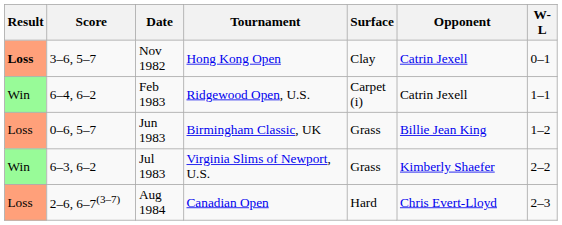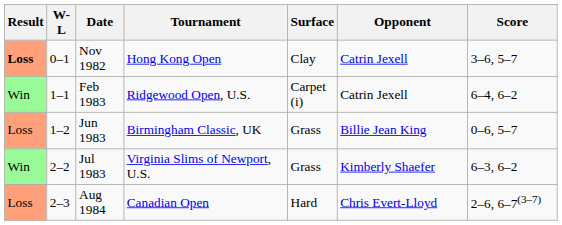 <table class="sortable wikitable">
 <tr>
 <th>Result</th>
-<th style="width:100px" class="unsortable">Score</th>
+<th style="width:28px" class="unsortable">W-L</th>
 <th style="width:50px">Date</th>
 <th style="width:190px">Tournament</th>
 <th style="width:50px">Surface</th>
 <th style="width:150px">Opponent</th>
-<th style="width:28px" class="unsortable">W-L</th>
+<th style="width:100px" class="unsortable">Score</th>
 </tr>
 <tr>
 <td style="background:#ffa07a;"><strong>Loss</strong></td>
-<td>3–6, 5–7</td>
+<td>0–1</td>
 <td>Nov 1982</td>
 <td><a href='#'>Hong Kong Open</a></td>
 <td>Clay</td>
 <td> <a href='#'>Catrin Jexell</a></td>
-<td>0–1</td>
+<td>3–6, 5–7</td>
 </tr>
 <tr>
 <td style="background:#98fb98;">Win</td>
-<td>6–4, 6–2</td>
+<td>1–1</td>
 <td>Feb 1983</td>
 <td><a href='#'>Ridgewood Open</a>, U.S.</td>
 <td>Carpet (i)</td>
 <td> Catrin Jexell</td>
-<td>1–1</td>
+<td>6–4, 6–2</td>
 </tr>
 <tr>
 <td style="background:#ffa07a;">Loss</td>
-<td>0–6, 5–7</td>
+<td>1–2</td>
 <td>Jun 1983</td>
 <td><a href='#'>Birmingham Classic</a>, UK</td>
 <td>Grass</td>
 <td> <a href='#'>Billie Jean King</a></td>
-<td>1–2</td>
+<td>0–6, 5–7</td>
 </tr>
 <tr>
 <td style="background:#98fb98;">Win</td>
-<td>6–3, 6–2</td>
+<td>2–2</td>
 <td>Jul 1983</td>
 <td><a href='#'>Virginia Slims of Newport</a>, U.S.</td>
 <td>Grass</td>
 <td> <a href='#'>Kimberly Shaefer</a></td>
-<td>2–2</td>
+<td>6–3, 6–2</td>
 </tr>
 <tr>
 <td style="background:#ffa07a;">Loss</td>
-<td>2–6, 6–7<sup>(3–7)</sup></td>
+<td>2–3</td>
 <td>Aug 1984</td>
 <td><a href='#'>Canadian Open</a></td>
 <td>Hard</td>
 <td> <a href='#'>Chris Evert-Lloyd</a></td>
-<td>2–3</td>
+<td>2–6, 6–7<sup>(3–7)</sup></td>
 </tr>
 </table>
